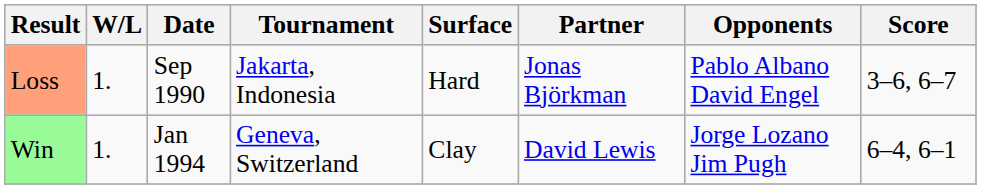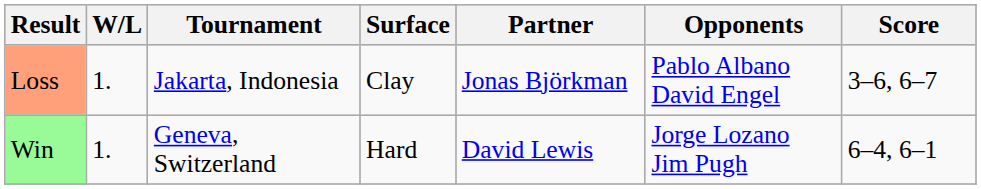 <table class="sortable wikitable">
 <tr>
 <th style="width:40px">Result</th>
 <th style="width:30px" class="unsortable">W/L</th>
-<th style="width:60px">Date</th>
 <th style="width:150px">Tournament</th>
 <th style="width:50px">Surface</th>
 <th style="width:140px">Partner</th>
 <th style="width:140px">Opponents</th>
 <th style="width:100px" class="unsortable">Score</th>
 </tr>
 <tr>
 <td style="background:#ffa07a;">Loss</td>
 <td>1.</td>
-<td>Sep 1990</td>
 <td><a href='#'>Jakarta</a>, Indonesia</td>
-<td>Hard</td>
+<td>Clay</td>
 <td> <a href='#'>Jonas Björkman</a></td>
 <td> <a href='#'>Pablo Albano</a> <br>  <a href='#'>David Engel</a></td>
 <td>3–6, 6–7</td>
 </tr>
 <tr>
 <td style="background:#98fb98;">Win</td>
 <td>1.</td>
-<td>Jan 1994</td>
 <td><a href='#'>Geneva</a>, Switzerland</td>
-<td>Clay</td>
+<td>Hard</td>
 <td> <a href='#'>David Lewis</a></td>
 <td> <a href='#'>Jorge Lozano</a> <br>  <a href='#'>Jim Pugh</a></td>
 <td>6–4, 6–1</td>
 </tr>
 </table>
